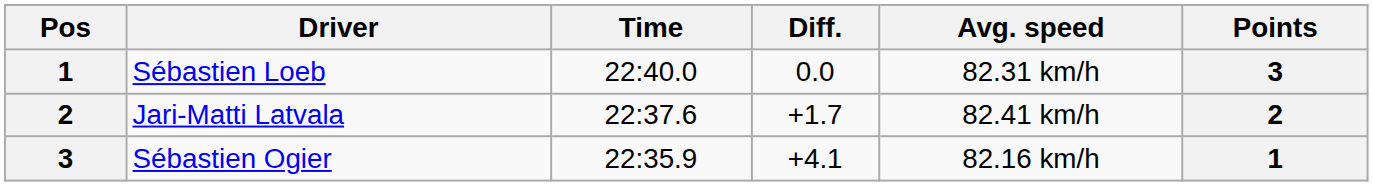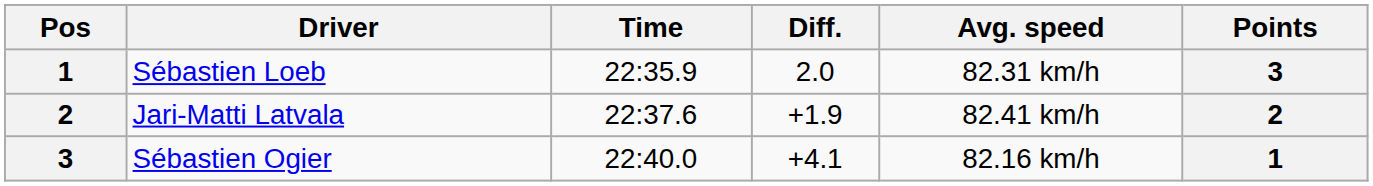 <table class="wikitable" width=80% style="text-align: center; font-size: 90%; max-width: 950px;">
 <tr>
 <th>Pos</th>
 <th>Driver</th>
 <th>Time</th>
 <th>Diff.</th>
 <th>Avg. speed</th>
 <th>Points</th>
 </tr>
 <tr>
 <th>1</th>
 <td align="left"> <a href='#'>Sébastien Loeb</a></td>
-<td>22:40.0</td>
-<td>0.0</td>
+<td>22:35.9</td>
+<td>2.0</td>
 <td>82.31 km/h</td>
 <th>3</th>
 </tr>
 <tr>
 <th>2</th>
 <td align="left"> <a href='#'>Jari-Matti Latvala</a></td>
 <td>22:37.6</td>
-<td>+1.7</td>
+<td>+1.9</td>
 <td>82.41 km/h</td>
 <th>2</th>
 </tr>
 <tr>
 <th>3</th>
 <td align="left"> <a href='#'>Sébastien Ogier</a></td>
-<td>22:35.9</td>
+<td>22:40.0</td>
 <td>+4.1</td>
 <td>82.16 km/h</td>
 <th>1</th>
 </tr>
 </table>
